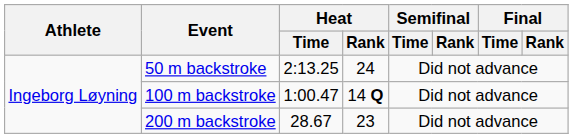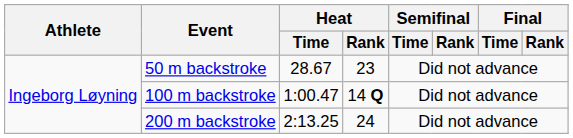 <table class="wikitable" style="text-align:center; font-size:90%">
 <tr>
 <th rowspan="2">Athlete</th>
 <th rowspan="2">Event</th>
 <th colspan="2">Heat</th>
 <th colspan="2">Semifinal</th>
 <th colspan="2">Final</th>
 </tr>
 <tr style="font-size:95%">
 <th>Time</th>
 <th>Rank</th>
 <th>Time</th>
 <th>Rank</th>
 <th>Time</th>
 <th>Rank</th>
 </tr>
 <tr>
 <td align=left rowspan=3><a href='#'>Ingeborg Løyning</a></td>
 <td align=left><a href='#'>50 m backstroke</a></td>
-<td>2:13.25</td>
-<td>24</td>
+<td>28.67</td>
+<td>23</td>
 <td colspan=4>Did not advance</td>
 </tr>
 <tr>
 <td align=left><a href='#'>100 m backstroke</a></td>
 <td>1:00.47</td>
 <td>14 <strong>Q</strong></td>
 <td colspan=4>Did not advance</td>
 </tr>
 <tr>
 <td align=left><a href='#'>200 m backstroke</a></td>
-<td>28.67</td>
-<td>23</td>
+<td>2:13.25</td>
+<td>24</td>
 <td colspan=4>Did not advance</td>
 </tr>
 </table>
